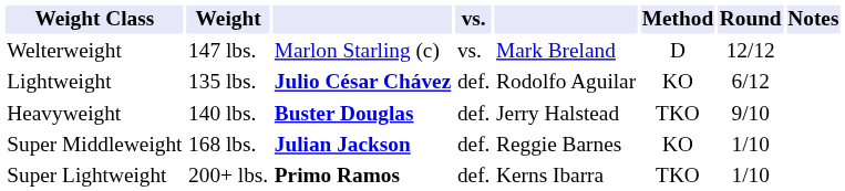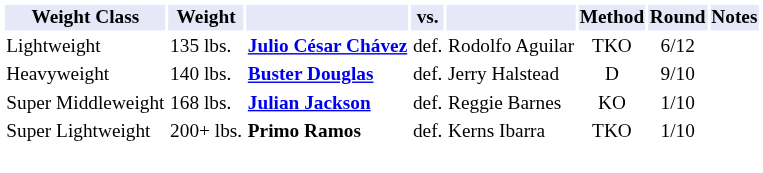 <table class="toccolours" style="font-size: 85%;">
 <tr>
 <th style="background:#e6e8fa; color:#000; text-align:center;">Weight Class</th>
 <th style="background:#e6e8fa; color:#000; text-align:center;">Weight</th>
 <th style="background:#e6e8fa; color:#000; text-align:center;"></th>
 <th style="background:#e6e8fa; color:#000; text-align:center;">vs.</th>
 <th style="background:#e6e8fa; color:#000; text-align:center;"></th>
 <th style="background:#e6e8fa; color:#000; text-align:center;">Method</th>
 <th style="background:#e6e8fa; color:#000; text-align:center;">Round</th>
 <th style="background:#e6e8fa; color:#000; text-align:center;">Notes</th>
 </tr>
 <tr>
-<td>Welterweight</td>
-<td>147 lbs.</td>
-<td><a href='#'>Marlon Starling</a> (c)</td>
-<td>vs.</td>
-<td><a href='#'>Mark Breland</a></td>
-<td align=center>D</td>
-<td align=center>12/12</td>
-<td></td>
-</tr>
-<tr>
 <td>Lightweight</td>
 <td>135 lbs.</td>
 <td><strong><a href='#'>Julio César Chávez</a></strong></td>
 <td>def.</td>
 <td>Rodolfo Aguilar</td>
-<td align=center>KO</td>
+<td align=center>TKO</td>
 <td align=center>6/12</td>
 <td></td>
 </tr>
 <tr>
 <td>Heavyweight</td>
 <td>140 lbs.</td>
 <td><strong><a href='#'>Buster Douglas</a></strong></td>
 <td>def.</td>
 <td>Jerry Halstead</td>
-<td align=center>TKO</td>
+<td align=center>D</td>
 <td align=center>9/10</td>
 </tr>
 <tr>
 <td>Super Middleweight</td>
 <td>168 lbs.</td>
 <td><strong><a href='#'>Julian Jackson</a></strong></td>
 <td>def.</td>
 <td>Reggie Barnes</td>
 <td align=center>KO</td>
 <td align=center>1/10</td>
 </tr>
 <tr>
 <td>Super Lightweight</td>
 <td>200+ lbs.</td>
 <td><strong>Primo Ramos</strong></td>
 <td>def.</td>
 <td>Kerns Ibarra</td>
 <td align=center>TKO</td>
 <td align=center>1/10</td>
 </tr>
 </table>
